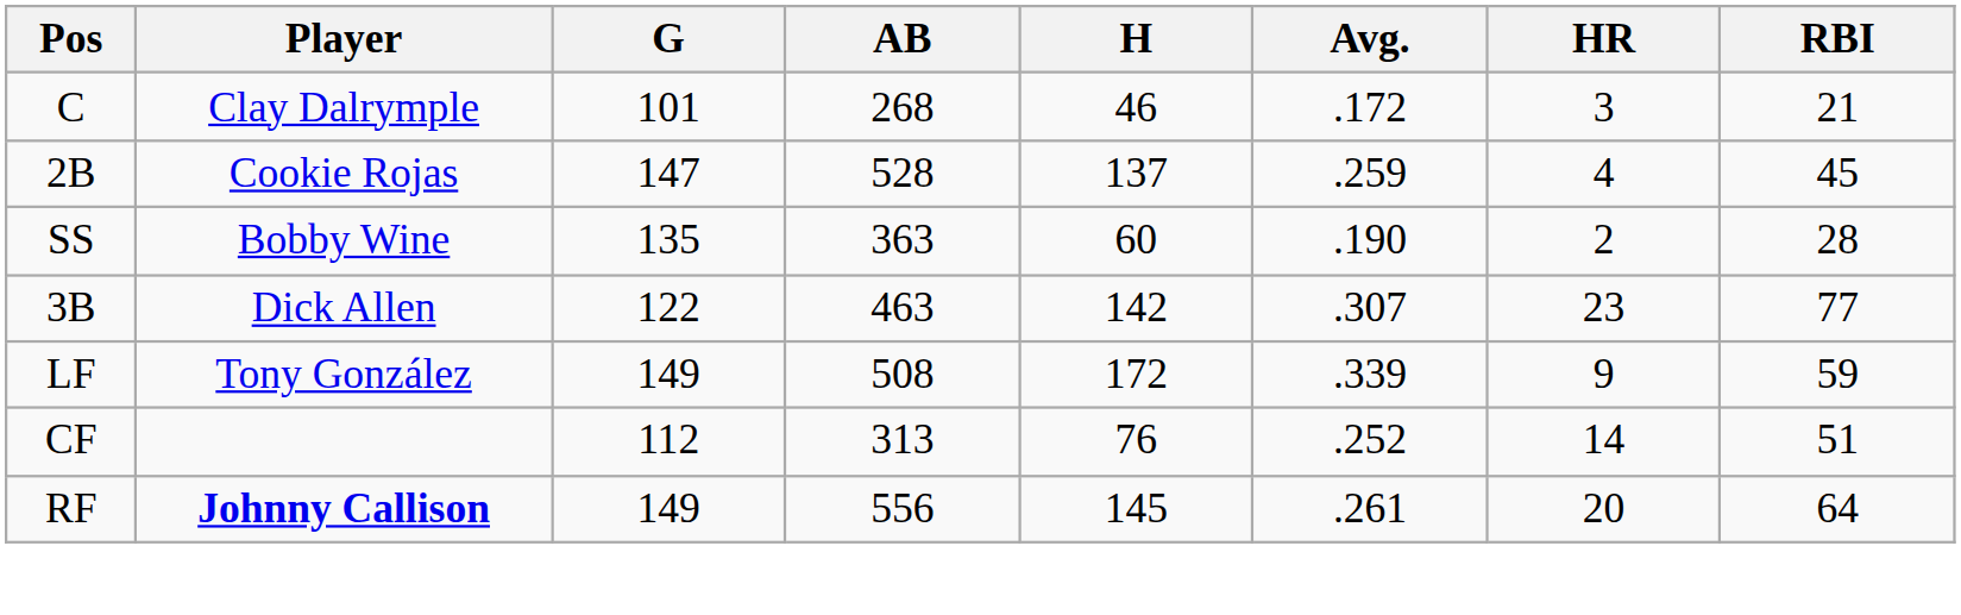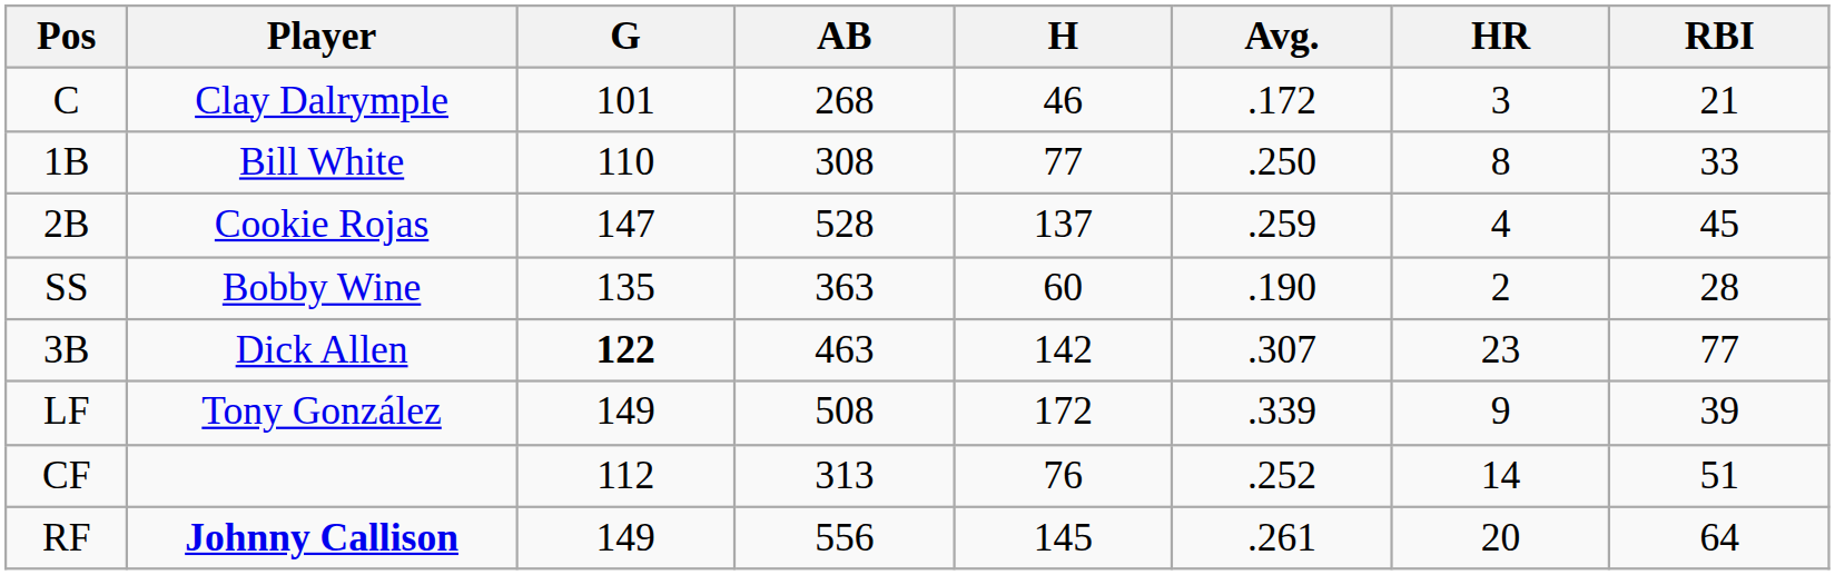 <table class="wikitable sortable">
 <tr>
 <th bgcolor="#DDDDFF" width="5%">Pos</th>
 <th bgcolor="#DDDDFF" width="16%">Player</th>
 <th bgcolor="#DDDDFF" width="9%">G</th>
 <th bgcolor="#DDDDFF" width="9%">AB</th>
 <th bgcolor="#DDDDFF" width="9%">H</th>
 <th bgcolor="#DDDDFF" width="9%">Avg.</th>
 <th bgcolor="#DDDDFF" width="9%">HR</th>
 <th bgcolor="#DDDDFF" width="9%">RBI</th>
 </tr>
 <tr align="center">
 <td>C</td>
 <td><a href='#'>Clay Dalrymple</a></td>
 <td>101</td>
 <td>268</td>
 <td>46</td>
 <td>.172</td>
 <td>3</td>
 <td>21</td>
+</tr>
+<tr align=center>
+<td>1B</td>
+<td><a href='#'>Bill White</a></td>
+<td>110</td>
+<td>308</td>
+<td>77</td>
+<td>.250</td>
+<td>8</td>
+<td>33</td>
 </tr>
 <tr align=center>
 <td>2B</td>
 <td><a href='#'>Cookie Rojas</a></td>
 <td>147</td>
 <td>528</td>
 <td>137</td>
 <td>.259</td>
 <td>4</td>
 <td>45</td>
 </tr>
 <tr align=center>
 <td>SS</td>
 <td><a href='#'>Bobby Wine</a></td>
 <td>135</td>
 <td>363</td>
 <td>60</td>
 <td>.190</td>
 <td>2</td>
 <td>28</td>
 </tr>
 <tr align=center>
 <td>3B</td>
 <td><a href='#'>Dick Allen</a></td>
-<td>122</td>
+<td><strong>122</strong></td>
 <td>463</td>
 <td>142</td>
 <td>.307</td>
 <td>23</td>
 <td>77</td>
 </tr>
 <tr align=center>
 <td>LF</td>
 <td><a href='#'>Tony González</a></td>
 <td>149</td>
 <td>508</td>
 <td>172</td>
 <td>.339</td>
 <td>9</td>
-<td>59</td>
+<td>39</td>
 </tr>
 <tr align=center>
 <td>CF</td>
 <td></td>
 <td>112</td>
 <td>313</td>
 <td>76</td>
 <td>.252</td>
 <td>14</td>
 <td>51</td>
 </tr>
 <tr align="center">
 <td>RF</td>
 <td><strong><a href='#'>Johnny Callison</a></strong></td>
 <td>149</td>
 <td>556</td>
 <td>145</td>
 <td>.261</td>
 <td>20</td>
 <td>64</td>
 </tr>
 </table>
